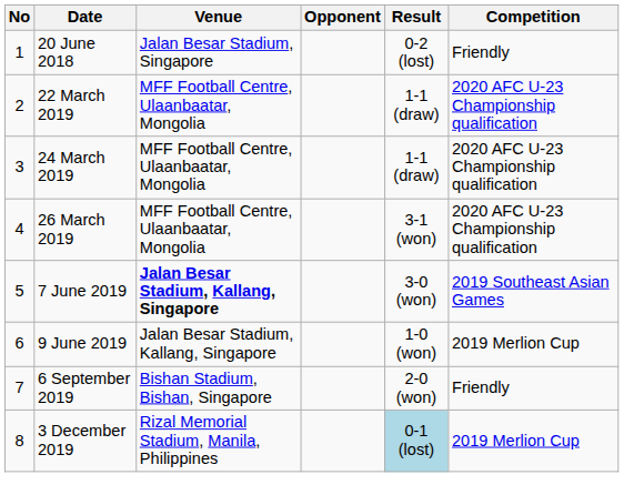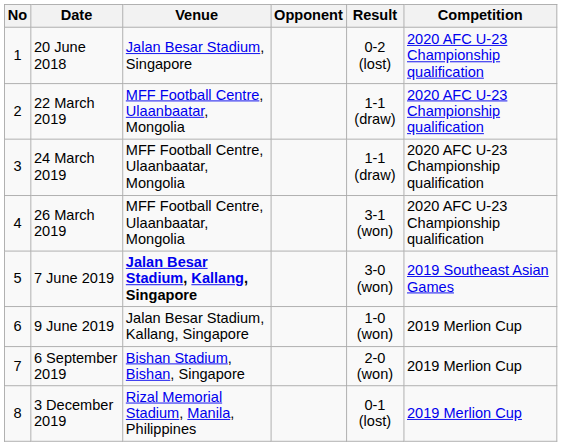 <table class="wikitable">
 <tr>
 <th>No</th>
 <th>Date</th>
 <th>Venue</th>
 <th>Opponent</th>
 <th>Result</th>
 <th>Competition</th>
 </tr>
 <tr>
 <td align=center>1</td>
 <td>20 June 2018</td>
 <td><a href='#'>Jalan Besar Stadium</a>, Singapore</td>
 <td></td>
 <td align=center>0-2 (lost)</td>
-<td>Friendly</td>
+<td><a href='#'>2020 AFC U-23 Championship qualification</a></td>
 </tr>
 <tr>
 <td align=center>2</td>
 <td>22 March 2019</td>
 <td><a href='#'>MFF Football Centre</a>, <a href='#'>Ulaanbaatar</a>, Mongolia</td>
 <td></td>
 <td align=center>1-1 (draw)</td>
 <td><a href='#'>2020 AFC U-23 Championship qualification</a></td>
 </tr>
 <tr>
 <td align=center>3</td>
 <td>24 March 2019</td>
 <td>MFF Football Centre, Ulaanbaatar, Mongolia</td>
 <td></td>
 <td align=center>1-1 (draw)</td>
 <td>2020 AFC U-23 Championship qualification</td>
 </tr>
 <tr>
 <td align=center>4</td>
 <td>26 March 2019</td>
 <td>MFF Football Centre, Ulaanbaatar, Mongolia</td>
 <td></td>
 <td align=center>3-1 (won)</td>
 <td>2020 AFC U-23 Championship qualification</td>
 </tr>
 <tr>
 <td align=center>5</td>
 <td>7 June 2019</td>
 <td><strong><a href='#'>Jalan Besar Stadium</a>, <a href='#'>Kallang</a>, Singapore</strong></td>
 <td></td>
 <td align=center>3-0 (won)</td>
 <td><a href='#'>2019 Southeast Asian Games</a></td>
 </tr>
 <tr>
 <td align=center>6</td>
 <td>9 June 2019</td>
 <td>Jalan Besar Stadium, Kallang, Singapore</td>
 <td></td>
 <td align=center>1-0 (won)</td>
 <td>2019 Merlion Cup</td>
 </tr>
 <tr>
 <td align=center>7</td>
 <td>6 September 2019</td>
 <td><a href='#'>Bishan Stadium</a>, <a href='#'>Bishan</a>, Singapore</td>
 <td></td>
 <td align=center>2-0 (won)</td>
-<td>Friendly</td>
+<td>2019 Merlion Cup</td>
 </tr>
 <tr>
 <td align=center>8</td>
 <td>3 December 2019</td>
 <td><a href='#'>Rizal Memorial Stadium</a>, <a href='#'>Manila</a>, Philippines</td>
 <td></td>
-<td align=center style="background: lightblue;">0-1 (lost)</td>
+<td align=center>0-1 (lost)</td>
 <td><a href='#'>2019 Merlion Cup</a></td>
 </tr>
 </table>
